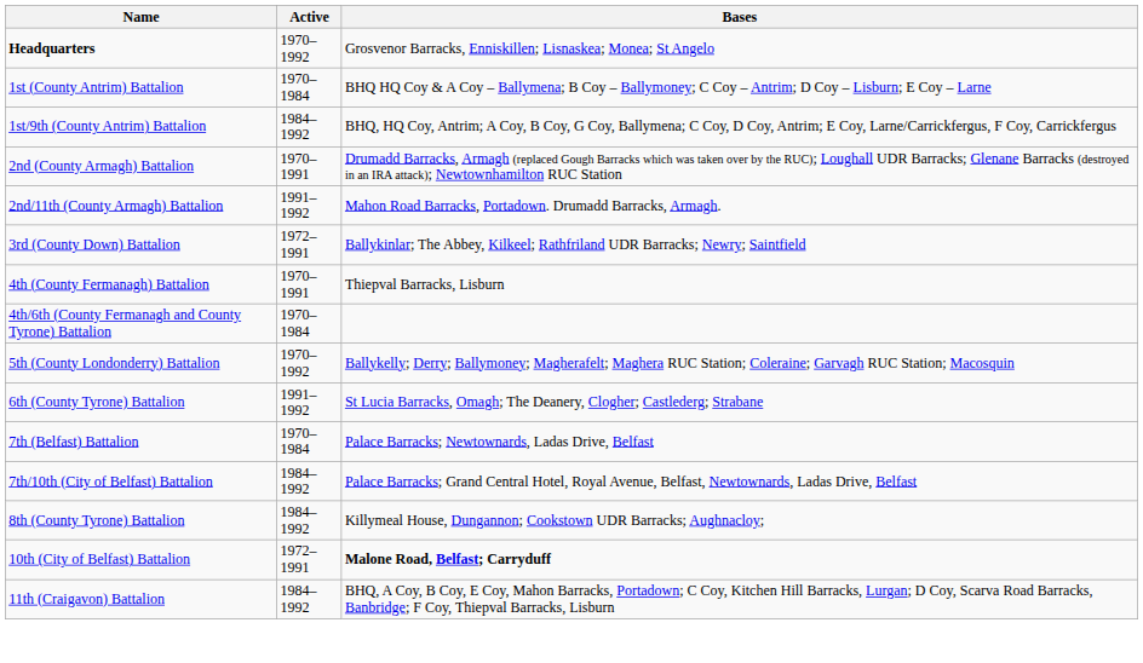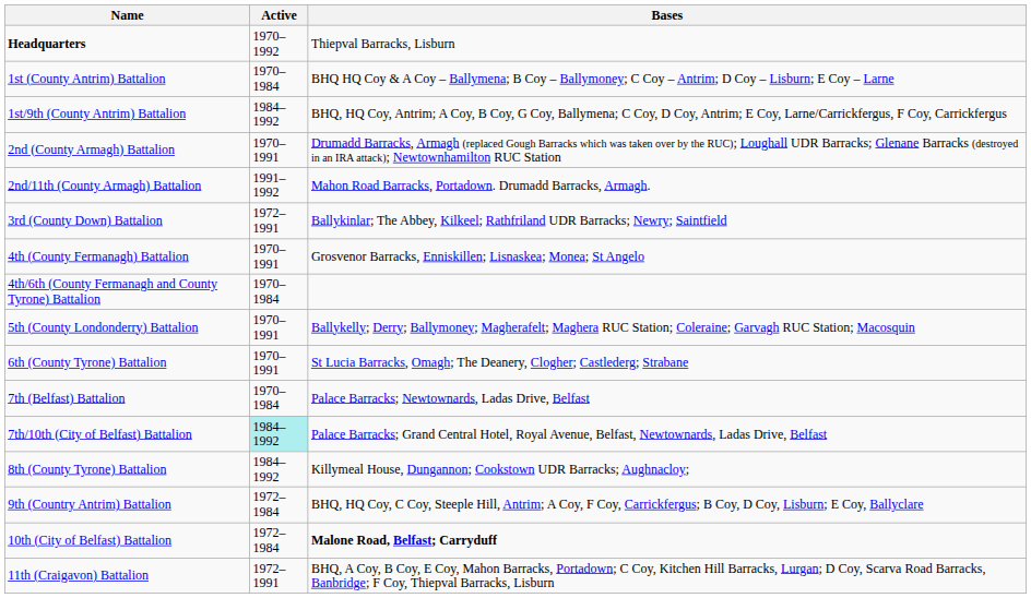 <table class="wikitable">
 <tr>
 <th>Name</th>
 <th>Active</th>
 <th>Bases</th>
 </tr>
 <tr>
 <td><strong>Headquarters</strong></td>
 <td>1970–1992</td>
-<td>Grosvenor Barracks, <a href='#'>Enniskillen</a>; <a href='#'>Lisnaskea</a>; <a href='#'>Monea</a>; <a href='#'>St Angelo</a></td>
+<td>Thiepval Barracks, Lisburn</td>
 </tr>
 <tr>
 <td><a href='#'>1st (County Antrim) Battalion</a></td>
 <td>1970–1984</td>
 <td>BHQ HQ Coy & A Coy – <a href='#'>Ballymena</a>; B Coy – <a href='#'>Ballymoney</a>; C Coy – <a href='#'>Antrim</a>; D Coy – <a href='#'>Lisburn</a>; E Coy – <a href='#'>Larne</a></td>
 </tr>
 <tr>
 <td><a href='#'>1st/9th (County Antrim) Battalion</a></td>
 <td>1984–1992</td>
 <td>BHQ, HQ Coy, Antrim; A Coy, B Coy, G Coy, Ballymena; C Coy, D Coy, Antrim; E Coy, Larne/Carrickfergus, F Coy, Carrickfergus</td>
 </tr>
 <tr>
 <td><a href='#'>2nd (County Armagh) Battalion</a></td>
 <td>1970–1991</td>
 <td><a href='#'>Drumadd Barracks</a>, <a href='#'>Armagh</a> <small>(replaced Gough Barracks which was taken over by the RUC)</small>; <a href='#'>Loughall</a> UDR Barracks; <a href='#'>Glenane</a> Barracks <small>(destroyed in an IRA attack)</small>; <a href='#'>Newtownhamilton</a> RUC Station</td>
 </tr>
 <tr>
 <td><a href='#'>2nd/11th (County Armagh) Battalion</a></td>
 <td>1991–1992</td>
 <td><a href='#'>Mahon Road Barracks</a>, <a href='#'>Portadown</a>. Drumadd Barracks, <a href='#'>Armagh</a>.</td>
 </tr>
 <tr>
 <td><a href='#'>3rd (County Down) Battalion</a></td>
 <td>1972–1991</td>
 <td><a href='#'>Ballykinlar</a>; The Abbey, <a href='#'>Kilkeel</a>; <a href='#'>Rathfriland</a> UDR Barracks; <a href='#'>Newry</a>; <a href='#'>Saintfield</a></td>
 </tr>
 <tr>
 <td><a href='#'>4th (County Fermanagh) Battalion</a></td>
 <td>1970–1991</td>
-<td>Thiepval Barracks, Lisburn</td>
+<td>Grosvenor Barracks, <a href='#'>Enniskillen</a>; <a href='#'>Lisnaskea</a>; <a href='#'>Monea</a>; <a href='#'>St Angelo</a></td>
 </tr>
 <tr>
 <td><a href='#'>4th/6th (County Fermanagh and County Tyrone) Battalion</a></td>
 <td>1970–1984</td>
 <td></td>
 </tr>
 <tr>
 <td><a href='#'>5th (County Londonderry) Battalion</a></td>
-<td>1970–1992</td>
+<td>1970–1991</td>
 <td><a href='#'>Ballykelly</a>; <a href='#'>Derry</a>; <a href='#'>Ballymoney</a>; <a href='#'>Magherafelt</a>; <a href='#'>Maghera</a> RUC Station; <a href='#'>Coleraine</a>; <a href='#'>Garvagh</a> RUC Station; <a href='#'>Macosquin</a></td>
 </tr>
 <tr>
 <td><a href='#'>6th (County Tyrone) Battalion</a></td>
-<td>1991–1992</td>
+<td>1970–1991</td>
 <td><a href='#'>St Lucia Barracks</a>, <a href='#'>Omagh</a>; The Deanery, <a href='#'>Clogher</a>;  <a href='#'>Castlederg</a>; <a href='#'>Strabane</a></td>
 </tr>
 <tr>
 <td><a href='#'>7th (Belfast) Battalion</a></td>
 <td>1970–1984</td>
 <td><a href='#'>Palace Barracks</a>; <a href='#'>Newtownards</a>, Ladas Drive, <a href='#'>Belfast</a></td>
 </tr>
 <tr>
 <td><a href='#'>7th/10th (City of Belfast) Battalion</a></td>
-<td>1984–1992</td>
+<td style="background: paleturquoise;">1984–1992</td>
 <td><a href='#'>Palace Barracks</a>; Grand Central Hotel, Royal Avenue, Belfast, <a href='#'>Newtownards</a>, Ladas Drive, <a href='#'>Belfast</a></td>
 </tr>
 <tr>
 <td><a href='#'>8th (County Tyrone) Battalion</a></td>
 <td>1984–1992</td>
 <td>Killymeal House, <a href='#'>Dungannon</a>; <a href='#'>Cookstown</a> UDR Barracks; <a href='#'>Aughnacloy</a>;</td>
 </tr>
 <tr>
+<td><a href='#'>9th (Country Antrim) Battalion</a></td>
+<td>1972–1984</td>
+<td>BHQ, HQ Coy, C Coy, Steeple Hill, <a href='#'>Antrim</a>;  A Coy, F Coy, <a href='#'>Carrickfergus</a>; B Coy, D Coy, <a href='#'>Lisburn</a>; E Coy, <a href='#'>Ballyclare</a></td>
+</tr>
+<tr>
 <td><a href='#'>10th (City of Belfast) Battalion</a></td>
-<td>1972–1991</td>
+<td>1972–1984</td>
 <td><strong>Malone Road, <a href='#'>Belfast</a>; Carryduff</strong></td>
 </tr>
 <tr>
 <td><a href='#'>11th (Craigavon) Battalion</a></td>
-<td>1984–1992</td>
+<td>1972–1991</td>
 <td>BHQ, A Coy, B Coy, E Coy, Mahon Barracks, <a href='#'>Portadown</a>; C Coy, Kitchen Hill Barracks, <a href='#'>Lurgan</a>; D Coy, Scarva Road Barracks, <a href='#'>Banbridge</a>; F Coy, Thiepval Barracks, Lisburn</td>
 </tr>
 </table>
